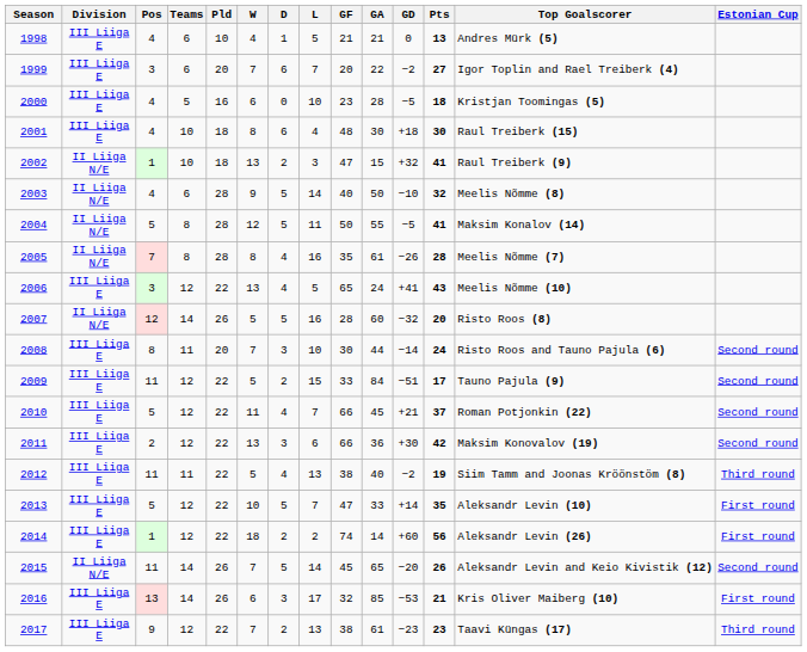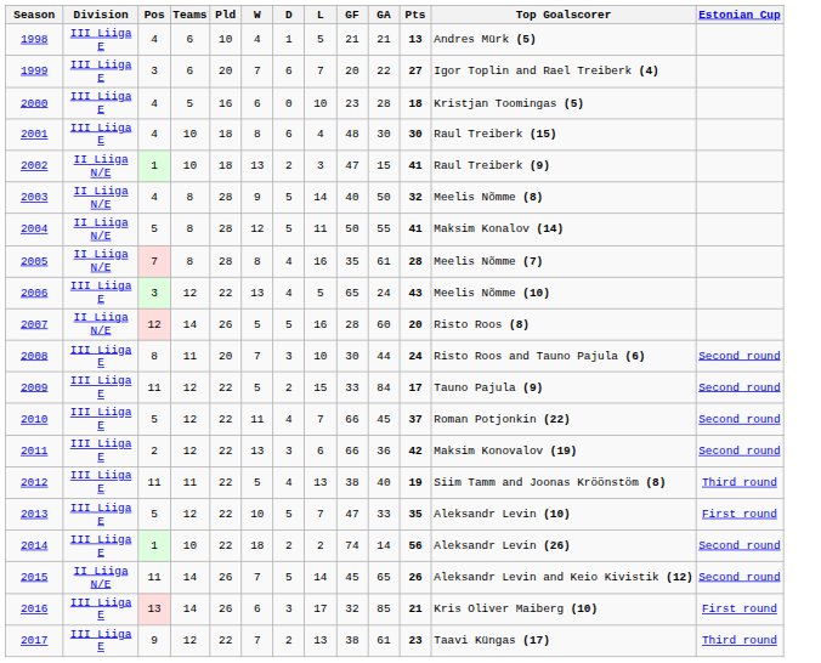 <table class="wikitable">
 <tr>
 <th width=60px>Season</th>
 <th width=80px>Division</th>
 <th width=30px>Pos</th>
 <th width=30px>Teams</th>
 <th width=30px>Pld</th>
 <th width=30px>W</th>
 <th width=30px>D</th>
 <th width=30px>L</th>
 <th width=30px>GF</th>
 <th width=30px>GA</th>
-<th width=30px>GD</th>
 <th width=30px>Pts</th>
 <th>Top Goalscorer</th>
 <th><a href='#'>Estonian Cup</a></th>
 </tr>
 <tr align=center>
 <td><a href='#'>1998</a></td>
 <td><a href='#'>III Liiga E</a></td>
 <td>4</td>
 <td>6</td>
 <td>10</td>
 <td>4</td>
 <td>1</td>
 <td>5</td>
 <td>21</td>
 <td>21</td>
-<td>0</td>
 <td><strong>13</strong></td>
 <td align=left>Andres Mürk <strong>(5)</strong></td>
 <td></td>
 </tr>
 <tr align=center>
 <td><a href='#'>1999</a></td>
 <td><a href='#'>III Liiga E</a></td>
 <td>3</td>
 <td>6</td>
 <td>20</td>
 <td>7</td>
 <td>6</td>
 <td>7</td>
 <td>20</td>
 <td>22</td>
-<td>−2</td>
 <td><strong>27</strong></td>
 <td align=left>Igor Toplin and Rael Treiberk <strong>(4)</strong></td>
 <td></td>
 </tr>
 <tr align=center>
 <td><a href='#'>2000</a></td>
 <td><a href='#'>III Liiga E</a></td>
 <td>4</td>
 <td>5</td>
 <td>16</td>
 <td>6</td>
 <td>0</td>
 <td>10</td>
 <td>23</td>
 <td>28</td>
-<td>−5</td>
 <td><strong>18</strong></td>
 <td align=left>Kristjan Toomingas <strong>(5)</strong></td>
 <td></td>
 </tr>
 <tr align=center>
 <td><a href='#'>2001</a></td>
 <td><a href='#'>III Liiga E</a></td>
 <td>4</td>
 <td>10</td>
 <td>18</td>
 <td>8</td>
 <td>6</td>
 <td>4</td>
 <td>48</td>
 <td>30</td>
-<td>+18</td>
 <td><strong>30</strong></td>
 <td align=left>Raul Treiberk <strong>(15)</strong></td>
 <td></td>
 </tr>
 <tr align=center>
 <td><a href='#'>2002</a></td>
 <td><a href='#'>II Liiga N/E</a></td>
 <td bgcolor="#DDFFDD">1</td>
 <td>10</td>
 <td>18</td>
 <td>13</td>
 <td>2</td>
 <td>3</td>
 <td>47</td>
 <td>15</td>
-<td>+32</td>
 <td><strong>41</strong></td>
 <td align=left>Raul Treiberk <strong>(9)</strong></td>
 <td></td>
 </tr>
 <tr align=center>
 <td><a href='#'>2003</a></td>
 <td><a href='#'>II Liiga N/E</a></td>
 <td>4</td>
-<td>6</td>
+<td>8</td>
 <td>28</td>
 <td>9</td>
 <td>5</td>
 <td>14</td>
 <td>40</td>
 <td>50</td>
-<td>−10</td>
 <td><strong>32</strong></td>
 <td align=left>Meelis Nõmme <strong>(8)</strong></td>
 <td></td>
 </tr>
 <tr align=center>
 <td><a href='#'>2004</a></td>
 <td><a href='#'>II Liiga N/E</a></td>
 <td>5</td>
 <td>8</td>
 <td>28</td>
 <td>12</td>
 <td>5</td>
 <td>11</td>
 <td>50</td>
 <td>55</td>
-<td>−5</td>
 <td><strong>41</strong></td>
 <td align=left>Maksim Konalov <strong>(14)</strong></td>
 <td></td>
 </tr>
 <tr align=center>
 <td><a href='#'>2005</a></td>
 <td><a href='#'>II Liiga N/E</a></td>
 <td bgcolor="#FFDDDD">7</td>
 <td>8</td>
 <td>28</td>
 <td>8</td>
 <td>4</td>
 <td>16</td>
 <td>35</td>
 <td>61</td>
-<td>−26</td>
 <td><strong>28</strong></td>
 <td align=left>Meelis Nõmme <strong>(7)</strong></td>
 <td></td>
 </tr>
 <tr align=center>
 <td><a href='#'>2006</a></td>
 <td><a href='#'>III Liiga E</a></td>
 <td bgcolor="#DDFFDD">3</td>
 <td>12</td>
 <td>22</td>
 <td>13</td>
 <td>4</td>
 <td>5</td>
 <td>65</td>
 <td>24</td>
-<td>+41</td>
 <td><strong>43</strong></td>
 <td align=left>Meelis Nõmme <strong>(10)</strong></td>
 <td></td>
 </tr>
 <tr align=center>
 <td><a href='#'>2007</a></td>
 <td><a href='#'>II Liiga N/E</a></td>
 <td bgcolor="#FFDDDD">12</td>
 <td>14</td>
 <td>26</td>
 <td>5</td>
 <td>5</td>
 <td>16</td>
 <td>28</td>
 <td>60</td>
-<td>−32</td>
 <td><strong>20</strong></td>
 <td align=left>Risto Roos <strong>(8)</strong></td>
 <td></td>
 </tr>
 <tr align=center>
 <td><a href='#'>2008</a></td>
 <td><a href='#'>III Liiga E</a></td>
 <td>8</td>
 <td>11</td>
 <td>20</td>
 <td>7</td>
 <td>3</td>
 <td>10</td>
 <td>30</td>
 <td>44</td>
-<td>−14</td>
 <td><strong>24</strong></td>
 <td align=left>Risto Roos and Tauno Pajula <strong>(6)</strong></td>
 <td><a href='#'>Second round</a></td>
 </tr>
 <tr align=center>
 <td><a href='#'>2009</a></td>
 <td><a href='#'>III Liiga E</a></td>
 <td>11</td>
 <td>12</td>
 <td>22</td>
 <td>5</td>
 <td>2</td>
 <td>15</td>
 <td>33</td>
 <td>84</td>
-<td>−51</td>
 <td><strong>17</strong></td>
 <td align=left>Tauno Pajula <strong>(9)</strong></td>
 <td><a href='#'>Second round</a></td>
 </tr>
 <tr align=center>
 <td><a href='#'>2010</a></td>
 <td><a href='#'>III Liiga E</a></td>
 <td>5</td>
 <td>12</td>
 <td>22</td>
 <td>11</td>
 <td>4</td>
 <td>7</td>
 <td>66</td>
 <td>45</td>
-<td>+21</td>
 <td><strong>37</strong></td>
 <td align=left>Roman Potjonkin <strong>(22)</strong></td>
 <td><a href='#'>Second round</a></td>
 </tr>
 <tr align=center>
 <td><a href='#'>2011</a></td>
 <td><a href='#'>III Liiga E</a></td>
 <td>2</td>
 <td>12</td>
 <td>22</td>
 <td>13</td>
 <td>3</td>
 <td>6</td>
 <td>66</td>
 <td>36</td>
-<td>+30</td>
 <td><strong>42</strong></td>
 <td align=left>Maksim Konovalov <strong>(19)</strong></td>
 <td><a href='#'>Second round</a></td>
 </tr>
 <tr align=center>
 <td><a href='#'>2012</a></td>
 <td><a href='#'>III Liiga E</a></td>
 <td>11</td>
 <td>11</td>
 <td>22</td>
 <td>5</td>
 <td>4</td>
 <td>13</td>
 <td>38</td>
 <td>40</td>
-<td>−2</td>
 <td><strong>19</strong></td>
 <td align=left>Siim Tamm and Joonas Kröönstöm <strong>(8)</strong></td>
 <td><a href='#'>Third round</a></td>
 </tr>
 <tr align=center>
 <td><a href='#'>2013</a></td>
 <td><a href='#'>III Liiga E</a></td>
 <td>5</td>
 <td>12</td>
 <td>22</td>
 <td>10</td>
 <td>5</td>
 <td>7</td>
 <td>47</td>
 <td>33</td>
-<td>+14</td>
 <td><strong>35</strong></td>
 <td align=left>Aleksandr Levin <strong>(10)</strong></td>
 <td><a href='#'>First round</a></td>
 </tr>
 <tr align=center>
 <td><a href='#'>2014</a></td>
 <td><a href='#'>III Liiga E</a></td>
 <td bgcolor="#DDFFDD">1</td>
-<td>12</td>
+<td>10</td>
 <td>22</td>
 <td>18</td>
 <td>2</td>
 <td>2</td>
 <td>74</td>
 <td>14</td>
-<td>+60</td>
 <td><strong>56</strong></td>
 <td align=left>Aleksandr Levin <strong>(26)</strong></td>
-<td><a href='#'>First round</a></td>
+<td><a href='#'>Second round</a></td>
 </tr>
 <tr align=center>
 <td><a href='#'>2015</a></td>
 <td><a href='#'>II Liiga N/E</a></td>
 <td>11</td>
 <td>14</td>
 <td>26</td>
 <td>7</td>
 <td>5</td>
 <td>14</td>
 <td>45</td>
 <td>65</td>
-<td>−20</td>
 <td><strong>26</strong></td>
 <td align=left>Aleksandr Levin and Keio Kivistik <strong>(12)</strong></td>
 <td><a href='#'>Second round</a></td>
 </tr>
 <tr align=center>
 <td><a href='#'>2016</a></td>
 <td><a href='#'>III Liiga E</a></td>
 <td bgcolor="#FFDDDD">13</td>
 <td>14</td>
 <td>26</td>
 <td>6</td>
 <td>3</td>
 <td>17</td>
 <td>32</td>
 <td>85</td>
-<td>−53</td>
 <td><strong>21</strong></td>
 <td align=left>Kris Oliver Maiberg <strong>(10)</strong></td>
 <td><a href='#'>First round</a></td>
 </tr>
 <tr align=center>
 <td><a href='#'>2017</a></td>
 <td><a href='#'>III Liiga E</a></td>
 <td>9</td>
 <td>12</td>
 <td>22</td>
 <td>7</td>
 <td>2</td>
 <td>13</td>
 <td>38</td>
 <td>61</td>
-<td>−23</td>
 <td><strong>23</strong></td>
 <td align=left>Taavi Küngas <strong>(17)</strong></td>
 <td><a href='#'>Third round</a></td>
 </tr>
 </table>
